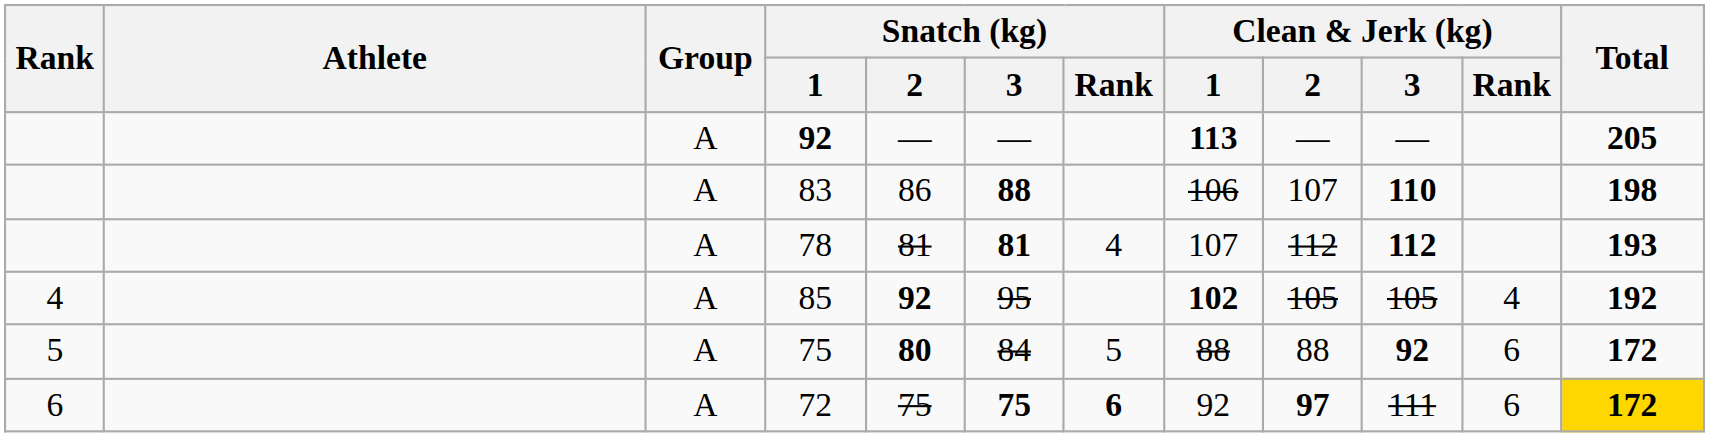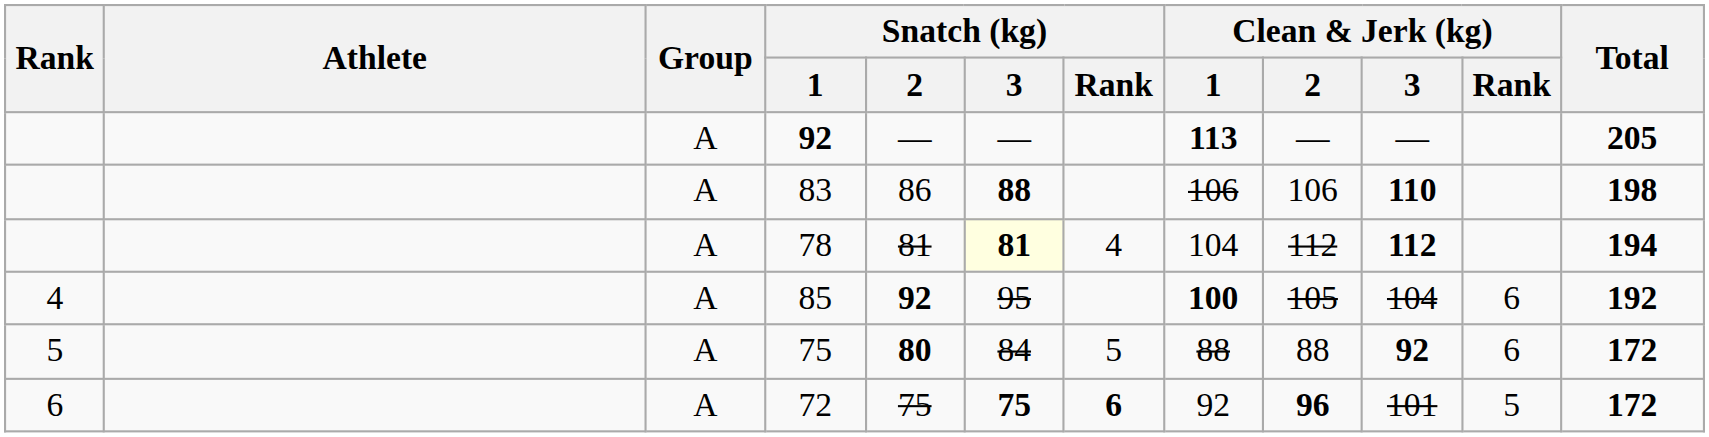 <table class = "wikitable" style="text-align:center;">
 <tr>
 <th rowspan=2 width=40>Rank</th>
 <th rowspan=2 width=250>Athlete</th>
 <th rowspan=2 width=50>Group</th>
 <th colspan=4>Snatch (kg)</th>
 <th colspan=4>Clean & Jerk (kg)</th>
 <th rowspan=2 width=60>Total</th>
 </tr>
 <tr>
 <th width=40>1</th>
 <th width=40>2</th>
 <th width=40>3</th>
 <th width=40>Rank</th>
 <th width=40>1</th>
 <th width=40>2</th>
 <th width=40>3</th>
 <th width=40>Rank</th>
 </tr>
 <tr>
 <td></td>
 <td align=left></td>
 <td>A</td>
 <td><strong>92</strong></td>
 <td>—</td>
 <td>—</td>
 <td></td>
 <td><strong>113</strong></td>
 <td>—</td>
 <td>—</td>
 <td></td>
 <td><strong>205</strong></td>
 </tr>
 <tr>
 <td></td>
 <td align=left></td>
 <td>A</td>
 <td>83</td>
 <td>86</td>
 <td><strong>88</strong></td>
 <td></td>
 <td><s>106</s></td>
-<td>107</td>
+<td>106</td>
 <td><strong>110</strong></td>
 <td></td>
 <td><strong>198</strong></td>
 </tr>
 <tr>
 <td></td>
 <td align=left></td>
 <td>A</td>
 <td>78</td>
 <td><s>81</s></td>
-<td><strong>81</strong></td>
+<td style="background: lightyellow;"><strong>81</strong></td>
 <td>4</td>
-<td>107</td>
+<td>104</td>
 <td><s>112</s></td>
 <td><strong>112</strong></td>
 <td></td>
-<td><strong>193</strong></td>
+<td><strong>194</strong></td>
 </tr>
 <tr>
 <td>4</td>
 <td align=left></td>
 <td>A</td>
 <td>85</td>
 <td><strong>92</strong></td>
 <td><s>95</s></td>
 <td></td>
-<td><strong>102</strong></td>
+<td><strong>100</strong></td>
 <td><s>105</s></td>
-<td><s>105</s></td>
-<td>4</td>
+<td><s>104</s></td>
+<td>6</td>
 <td><strong>192</strong></td>
 </tr>
 <tr>
 <td>5</td>
 <td align=left></td>
 <td>A</td>
 <td>75</td>
 <td><strong>80</strong></td>
 <td><s>84</s></td>
 <td>5</td>
 <td><s>88</s></td>
 <td>88</td>
 <td><strong>92</strong></td>
 <td>6</td>
 <td><strong>172</strong></td>
 </tr>
 <tr>
 <td>6</td>
 <td align=left></td>
 <td>A</td>
 <td>72</td>
 <td><s>75</s></td>
 <td><strong>75</strong></td>
 <td><strong>6</strong></td>
 <td>92</td>
-<td><strong>97</strong></td>
-<td><s>111</s></td>
-<td>6</td>
-<td style="background: gold;"><strong>172</strong></td>
+<td><strong>96</strong></td>
+<td><s>101</s></td>
+<td>5</td>
+<td><strong>172</strong></td>
 </tr>
 </table>
